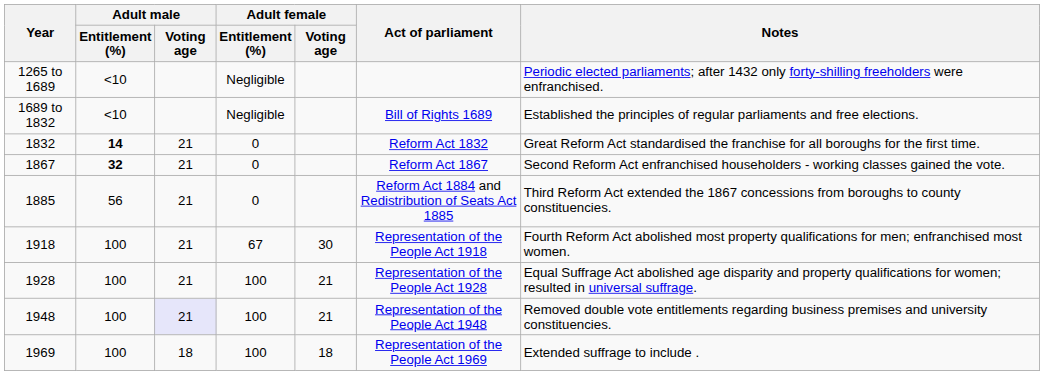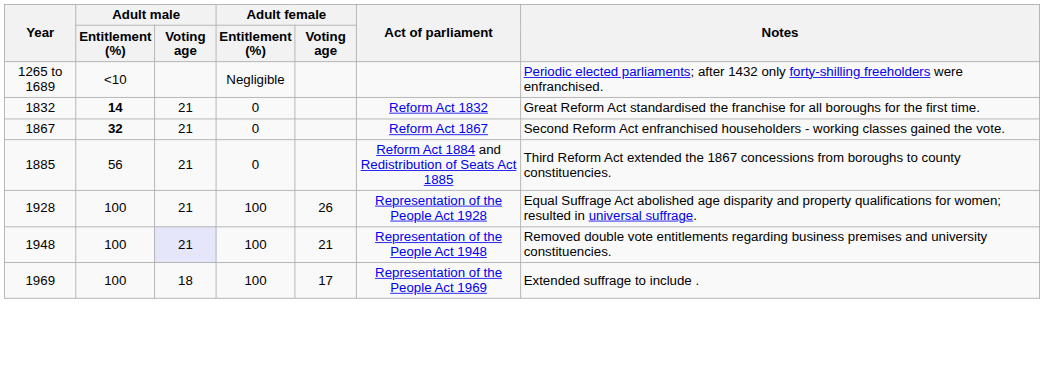 <table class="wikitable" style="text-align:center;">
 <tr>
 <th rowspan=2 style="width:7%;">Year</th>
 <th colspan=2>Adult male</th>
 <th colspan=2>Adult female</th>
 <th rowspan=2 style="width:16%;">Act of parliament</th>
 <th rowspan=2 style="width:51%;">Notes</th>
 </tr>
 <tr>
 <th style="width:7%;">Entitlement (%)</th>
 <th style="width:6%;">Voting age</th>
 <th style="width:7%;">Entitlement (%)</th>
 <th style="width:6%;">Voting age</th>
 </tr>
 <tr>
 <td>1265 to 1689</td>
 <td><10</td>
 <td></td>
 <td>Negligible</td>
 <td></td>
 <td></td>
 <td style="text-align:left;"><a href='#'>Periodic elected parliaments</a>; after 1432 only <a href='#'>forty-shilling freeholders</a> were enfranchised.</td>
-</tr>
-<tr>
-<td>1689 to 1832</td>
-<td><10</td>
-<td></td>
-<td>Negligible</td>
-<td></td>
-<td><a href='#'>Bill of Rights 1689</a></td>
-<td style="text-align:left;">Established the principles of regular parliaments and free elections.</td>
 </tr>
 <tr>
 <td>1832</td>
 <td><strong>14</strong></td>
 <td>21</td>
 <td>0</td>
 <td></td>
 <td><a href='#'>Reform Act 1832</a></td>
 <td style="text-align:left;">Great Reform Act standardised the franchise for all boroughs for the first time.</td>
 </tr>
 <tr>
 <td>1867</td>
 <td><strong>32</strong></td>
 <td>21</td>
 <td>0</td>
 <td></td>
 <td><a href='#'>Reform Act 1867</a></td>
 <td style="text-align:left;">Second Reform Act enfranchised householders - working classes gained the vote.</td>
 </tr>
 <tr>
 <td>1885</td>
 <td>56</td>
 <td>21</td>
 <td>0</td>
 <td></td>
 <td><a href='#'>Reform Act 1884</a> and<br><a href='#'>Redistribution of Seats Act 1885</a></td>
 <td style="text-align:left;">Third Reform Act extended the 1867 concessions from boroughs to county constituencies.</td>
 </tr>
 <tr>
-<td>1918</td>
-<td>100</td>
-<td>21</td>
-<td>67</td>
-<td>30</td>
-<td><a href='#'>Representation of the People Act 1918</a></td>
-<td style="text-align:left;">Fourth Reform Act abolished most property qualifications for men; enfranchised most women.</td>
-</tr>
-<tr>
 <td>1928</td>
 <td>100</td>
 <td>21</td>
 <td>100</td>
-<td>21</td>
+<td>26</td>
 <td><a href='#'>Representation of the People Act 1928</a></td>
 <td style="text-align:left;">Equal Suffrage Act abolished age disparity and property qualifications for women; resulted in <a href='#'>universal suffrage</a>.</td>
 </tr>
 <tr>
 <td>1948</td>
 <td>100</td>
 <td style="background: lavender;">21</td>
 <td>100</td>
 <td>21</td>
 <td><a href='#'>Representation of the People Act 1948</a></td>
 <td style="text-align:left;">Removed double vote entitlements regarding business premises and university constituencies.</td>
 </tr>
 <tr>
 <td>1969</td>
 <td>100</td>
 <td>18</td>
 <td>100</td>
-<td>18</td>
+<td>17</td>
 <td><a href='#'>Representation of the People Act 1969</a></td>
 <td style="text-align:left;">Extended suffrage to include .</td>
 </tr>
 </table>
